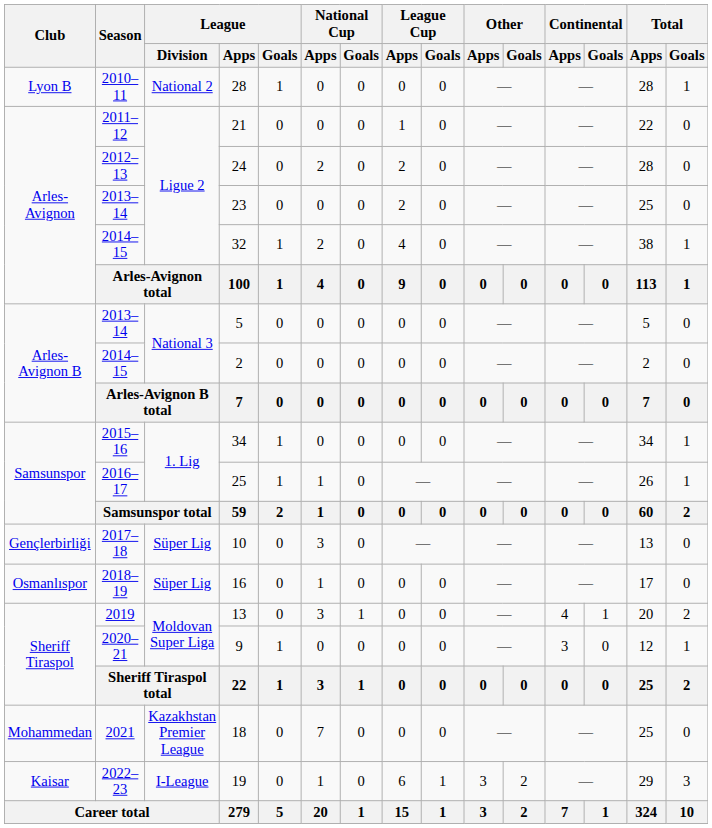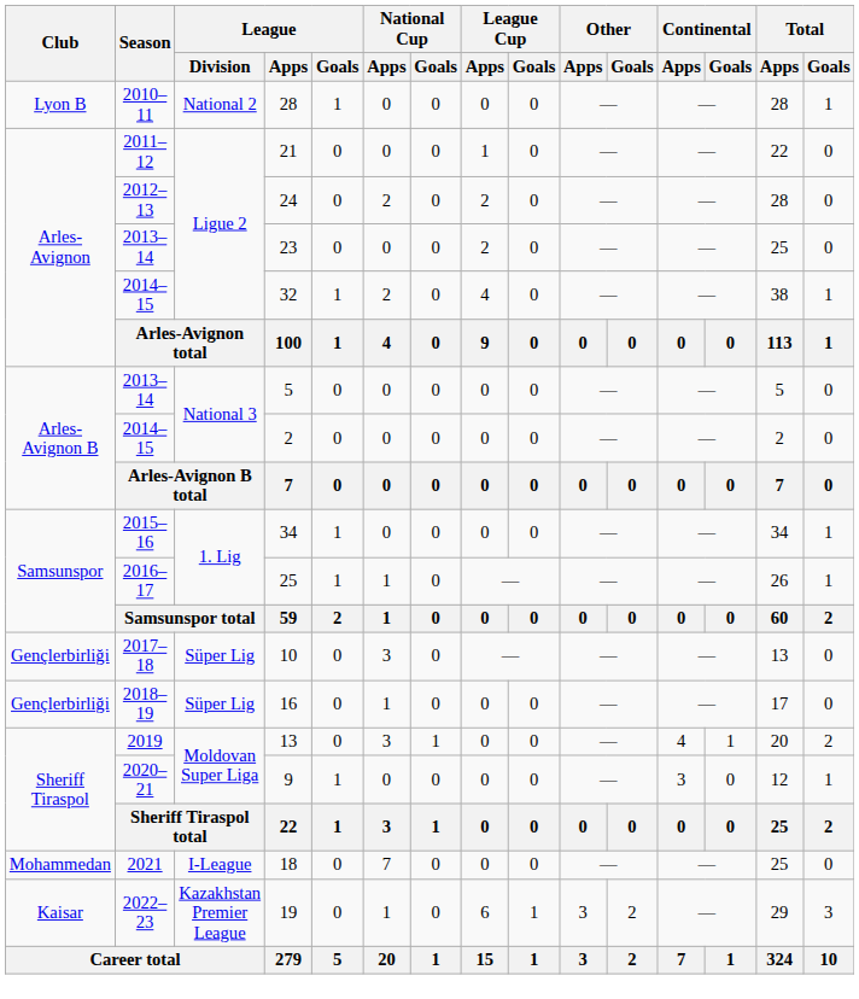 <table class="wikitable" style="text-align:center">
 <tr>
 <th rowspan="2">Club</th>
 <th rowspan="2">Season</th>
 <th colspan="3">League</th>
 <th colspan="2">National Cup</th>
 <th colspan="2">League Cup</th>
 <th colspan="2">Other</th>
 <th colspan="2">Continental</th>
 <th colspan="2">Total</th>
 </tr>
 <tr>
 <th>Division</th>
 <th>Apps</th>
 <th>Goals</th>
 <th>Apps</th>
 <th>Goals</th>
 <th>Apps</th>
 <th>Goals</th>
 <th>Apps</th>
 <th>Goals</th>
 <th>Apps</th>
 <th>Goals</th>
 <th>Apps</th>
 <th>Goals</th>
 </tr>
 <tr>
 <td rowspan="1"><a href='#'>Lyon B</a></td>
 <td><a href='#'>2010–11</a></td>
 <td rowspan="1"><a href='#'>National 2</a></td>
 <td>28</td>
 <td>1</td>
 <td>0</td>
 <td>0</td>
 <td>0</td>
 <td>0</td>
 <td colspan="2">—</td>
 <td colspan="2">—</td>
 <td>28</td>
 <td>1</td>
 </tr>
 <tr>
 <td rowspan="5"><a href='#'>Arles-Avignon</a></td>
 <td><a href='#'>2011–12</a></td>
 <td rowspan="4"><a href='#'>Ligue 2</a></td>
 <td>21</td>
 <td>0</td>
 <td>0</td>
 <td>0</td>
 <td>1</td>
 <td>0</td>
 <td colspan="2">—</td>
 <td colspan="2">—</td>
 <td>22</td>
 <td>0</td>
 </tr>
 <tr>
 <td><a href='#'>2012–13</a></td>
 <td>24</td>
 <td>0</td>
 <td>2</td>
 <td>0</td>
 <td>2</td>
 <td>0</td>
 <td colspan="2">—</td>
 <td colspan="2">—</td>
 <td>28</td>
 <td>0</td>
 </tr>
 <tr>
 <td><a href='#'>2013–14</a></td>
 <td>23</td>
 <td>0</td>
 <td>0</td>
 <td>0</td>
 <td>2</td>
 <td>0</td>
 <td colspan="2">—</td>
 <td colspan="2">—</td>
 <td>25</td>
 <td>0</td>
 </tr>
 <tr>
 <td><a href='#'>2014–15</a></td>
 <td>32</td>
 <td>1</td>
 <td>2</td>
 <td>0</td>
 <td>4</td>
 <td>0</td>
 <td colspan="2">—</td>
 <td colspan="2">—</td>
 <td>38</td>
 <td>1</td>
 </tr>
 <tr>
 <th colspan="2">Arles-Avignon total</th>
 <th>100</th>
 <th>1</th>
 <th>4</th>
 <th>0</th>
 <th>9</th>
 <th>0</th>
 <th>0</th>
 <th>0</th>
 <th>0</th>
 <th>0</th>
 <th>113</th>
 <th>1</th>
 </tr>
 <tr>
 <td rowspan="3"><a href='#'>Arles-Avignon B</a></td>
 <td><a href='#'>2013–14</a></td>
 <td rowspan="2"><a href='#'>National 3</a></td>
 <td>5</td>
 <td>0</td>
 <td>0</td>
 <td>0</td>
 <td>0</td>
 <td>0</td>
 <td colspan="2">—</td>
 <td colspan="2">—</td>
 <td>5</td>
 <td>0</td>
 </tr>
 <tr>
 <td><a href='#'>2014–15</a></td>
 <td>2</td>
 <td>0</td>
 <td>0</td>
 <td>0</td>
 <td>0</td>
 <td>0</td>
 <td colspan="2">—</td>
 <td colspan="2">—</td>
 <td>2</td>
 <td>0</td>
 </tr>
 <tr>
 <th colspan="2">Arles-Avignon B total</th>
 <th>7</th>
 <th>0</th>
 <th>0</th>
 <th>0</th>
 <th>0</th>
 <th>0</th>
 <th>0</th>
 <th>0</th>
 <th>0</th>
 <th>0</th>
 <th>7</th>
 <th>0</th>
 </tr>
 <tr>
 <td rowspan="3"><a href='#'>Samsunspor</a></td>
 <td><a href='#'>2015–16</a></td>
 <td rowspan="2"><a href='#'>1. Lig</a></td>
 <td>34</td>
 <td>1</td>
 <td>0</td>
 <td>0</td>
 <td>0</td>
 <td>0</td>
 <td colspan="2">—</td>
 <td colspan="2">—</td>
 <td>34</td>
 <td>1</td>
 </tr>
 <tr>
 <td><a href='#'>2016–17</a></td>
 <td>25</td>
 <td>1</td>
 <td>1</td>
 <td>0</td>
 <td colspan="2">—</td>
 <td colspan="2">—</td>
 <td colspan="2">—</td>
 <td>26</td>
 <td>1</td>
 </tr>
 <tr>
 <th colspan="2">Samsunspor total</th>
 <th>59</th>
 <th>2</th>
 <th>1</th>
 <th>0</th>
 <th>0</th>
 <th>0</th>
 <th>0</th>
 <th>0</th>
 <th>0</th>
 <th>0</th>
 <th>60</th>
 <th>2</th>
 </tr>
 <tr>
 <td rowspan="1"><a href='#'>Gençlerbirliği</a></td>
 <td><a href='#'>2017–18</a></td>
 <td rowspan="1"><a href='#'>Süper Lig</a></td>
 <td>10</td>
 <td>0</td>
 <td>3</td>
 <td>0</td>
 <td colspan="2">—</td>
 <td colspan="2">—</td>
 <td colspan="2">—</td>
 <td>13</td>
 <td>0</td>
 </tr>
 <tr>
-<td rowspan="1"><a href='#'>Osmanlıspor</a></td>
+<td rowspan="1"><a href='#'>Gençlerbirliği</a></td>
 <td><a href='#'>2018–19</a></td>
 <td rowspan="1"><a href='#'>Süper Lig</a></td>
 <td>16</td>
 <td>0</td>
 <td>1</td>
 <td>0</td>
 <td>0</td>
 <td>0</td>
 <td colspan="2">—</td>
 <td colspan="2">—</td>
 <td>17</td>
 <td>0</td>
 </tr>
 <tr>
 <td rowspan="3"><a href='#'>Sheriff Tiraspol</a></td>
 <td><a href='#'>2019</a></td>
 <td rowspan="2"><a href='#'>Moldovan Super Liga</a></td>
 <td>13</td>
 <td>0</td>
 <td>3</td>
 <td>1</td>
 <td>0</td>
 <td>0</td>
 <td colspan="2">—</td>
 <td>4</td>
 <td>1</td>
 <td>20</td>
 <td>2</td>
 </tr>
 <tr>
 <td><a href='#'>2020–21</a></td>
 <td>9</td>
 <td>1</td>
 <td>0</td>
 <td>0</td>
 <td>0</td>
 <td>0</td>
 <td colspan="2">—</td>
 <td>3</td>
 <td>0</td>
 <td>12</td>
 <td>1</td>
 </tr>
 <tr>
 <th colspan="2">Sheriff Tiraspol total</th>
 <th>22</th>
 <th>1</th>
 <th>3</th>
 <th>1</th>
 <th>0</th>
 <th>0</th>
 <th>0</th>
 <th>0</th>
 <th>0</th>
 <th>0</th>
 <th>25</th>
 <th>2</th>
 </tr>
 <tr>
 <td rowspan="1"><a href='#'>Mohammedan</a></td>
 <td><a href='#'>2021</a></td>
-<td rowspan="1"><a href='#'>Kazakhstan Premier League</a></td>
+<td rowspan="1"><a href='#'>I-League</a></td>
 <td>18</td>
 <td>0</td>
 <td>7</td>
 <td>0</td>
 <td>0</td>
 <td>0</td>
 <td colspan="2">—</td>
 <td colspan="2">—</td>
 <td>25</td>
 <td>0</td>
 </tr>
 <tr>
 <td rowspan="1"><a href='#'>Kaisar</a></td>
 <td><a href='#'>2022–23</a></td>
-<td rowspan="1"><a href='#'>I-League</a></td>
+<td rowspan="1"><a href='#'>Kazakhstan Premier League</a></td>
 <td>19</td>
 <td>0</td>
 <td>1</td>
 <td>0</td>
 <td>6</td>
 <td>1</td>
 <td>3</td>
 <td>2</td>
 <td colspan="2">—</td>
 <td>29</td>
 <td>3</td>
 </tr>
 <tr>
 <th colspan="3">Career total</th>
 <th>279</th>
 <th>5</th>
 <th>20</th>
 <th>1</th>
 <th>15</th>
 <th>1</th>
 <th>3</th>
 <th>2</th>
 <th>7</th>
 <th>1</th>
 <th>324</th>
 <th>10</th>
 </tr>
 </table>
